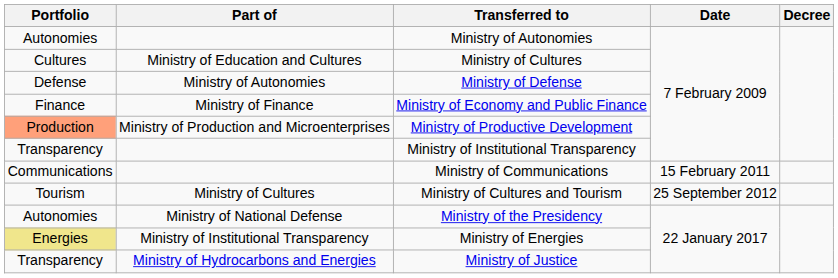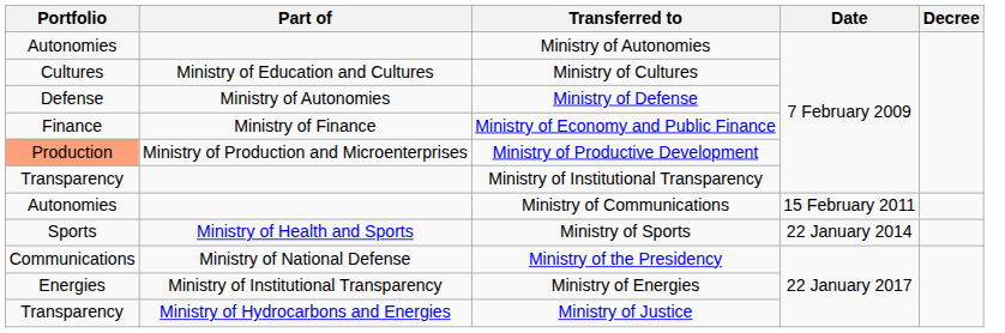 <table class="wikitable" style="text-align:center;">
 <tr>
 <th>Portfolio</th>
 <th>Part of</th>
 <th>Transferred to</th>
 <th>Date</th>
 <th>Decree</th>
 </tr>
 <tr>
 <td>Autonomies</td>
 <td></td>
 <td>Ministry of Autonomies</td>
 <td rowspan="6">7 February 2009</td>
 <td rowspan="6"></td>
 </tr>
 <tr>
 <td>Cultures</td>
 <td>Ministry of Education and Cultures</td>
 <td>Ministry of Cultures</td>
 </tr>
 <tr>
 <td>Defense</td>
 <td>Ministry of Autonomies</td>
 <td><a href='#'>Ministry of Defense</a></td>
 </tr>
 <tr>
 <td>Finance</td>
 <td>Ministry of Finance</td>
 <td><a href='#'>Ministry of Economy and Public Finance</a></td>
 </tr>
 <tr>
 <td style="background: lightsalmon;">Production</td>
 <td>Ministry of Production and Microenterprises</td>
 <td><a href='#'>Ministry of Productive Development</a></td>
 </tr>
 <tr>
 <td>Transparency</td>
 <td></td>
 <td>Ministry of Institutional Transparency</td>
 </tr>
 <tr>
-<td>Communications</td>
+<td>Autonomies</td>
 <td></td>
 <td>Ministry of Communications</td>
 <td>15 February 2011</td>
 <td></td>
 </tr>
 <tr>
-<td>Tourism</td>
-<td>Ministry of Cultures</td>
-<td>Ministry of Cultures and Tourism</td>
-<td>25 September 2012</td>
+<td>Sports</td>
+<td><a href='#'>Ministry of Health and Sports</a></td>
+<td>Ministry of Sports</td>
+<td>22 January 2014</td>
 <td></td>
 </tr>
 <tr>
-<td>Autonomies</td>
+<td>Communications</td>
 <td>Ministry of National Defense</td>
 <td><a href='#'>Ministry of the Presidency</a></td>
 <td rowspan="3">22 January 2017</td>
 <td rowspan="3"></td>
 </tr>
 <tr>
-<td style="background: khaki;">Energies</td>
+<td>Energies</td>
 <td>Ministry of Institutional Transparency</td>
 <td>Ministry of Energies</td>
 </tr>
 <tr>
 <td>Transparency</td>
 <td><a href='#'>Ministry of Hydrocarbons and Energies</a></td>
 <td><a href='#'>Ministry of Justice</a></td>
 </tr>
 </table>
